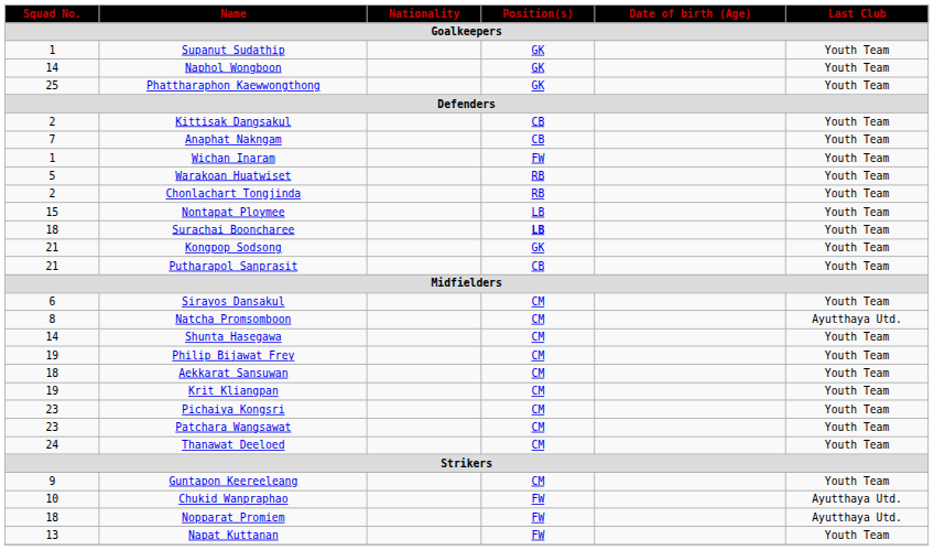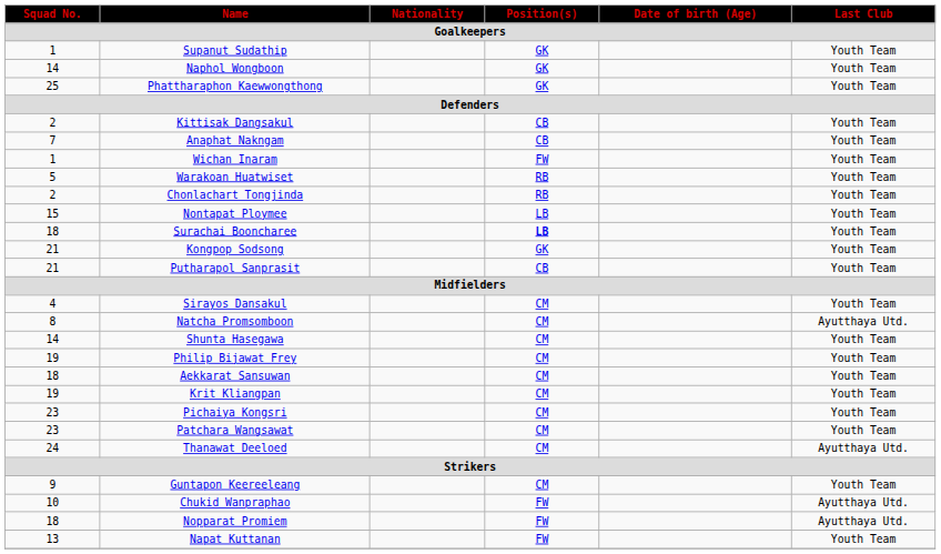 <table class="wikitable" style="text-align:center; font-size:90%; width:80%;">
 <tr>
 <th style="background:#000000; color:#d30000; text-align:center;">Squad No.</th>
 <th style="background:#000000; color:#d30000; text-align:center;">Name</th>
 <th style="background:#000000; color:#d30000; text-align:center;">Nationality</th>
 <th style="background:#000000; color:#d30000; text-align:center;">Position(s)</th>
 <th style="background:#000000; color:#d30000; text-align:center;">Date of birth (Age)</th>
 <th style="background:#000000; color:#d30000; text-align:center;">Last Club</th>
 </tr>
 <tr>
 <th colspan="6" style="background:#DCDCDC; text-align:center;">Goalkeepers</th>
 </tr>
 <tr>
 <td>1</td>
 <td><a href='#'>Supanut Sudathip</a></td>
 <td></td>
 <td><a href='#'>GK</a></td>
 <td></td>
 <td>Youth Team</td>
 </tr>
 <tr>
 <td>14</td>
 <td><a href='#'>Naphol Wongboon</a></td>
 <td></td>
 <td><a href='#'>GK</a></td>
 <td></td>
 <td>Youth Team</td>
 </tr>
 <tr>
 <td>25</td>
 <td><a href='#'>Phattharaphon Kaewwongthong</a></td>
 <td></td>
 <td><a href='#'>GK</a></td>
 <td></td>
 <td>Youth Team</td>
 </tr>
 <tr>
 <th colspan="6" style="background:#DCDCDC; text-align:center;">Defenders</th>
 </tr>
 <tr>
 <td>2</td>
 <td><a href='#'>Kittisak Dangsakul</a></td>
 <td></td>
 <td><a href='#'>CB</a></td>
 <td></td>
 <td>Youth Team</td>
 </tr>
 <tr>
 <td>7</td>
 <td><a href='#'>Anaphat Nakngam</a></td>
 <td></td>
 <td><a href='#'>CB</a></td>
 <td></td>
 <td>Youth Team</td>
 </tr>
 <tr>
 <td>1</td>
 <td><a href='#'>Wichan Inaram</a></td>
 <td></td>
 <td><a href='#'>FW</a></td>
 <td></td>
 <td>Youth Team</td>
 </tr>
 <tr>
 <td>5</td>
 <td><a href='#'>Warakoan Huatwiset</a></td>
 <td></td>
 <td><a href='#'>RB</a></td>
 <td></td>
 <td>Youth Team</td>
 </tr>
 <tr>
 <td>2</td>
 <td><a href='#'>Chonlachart Tongjinda</a></td>
 <td></td>
 <td><a href='#'>RB</a></td>
 <td></td>
 <td>Youth Team</td>
 </tr>
 <tr>
 <td>15</td>
 <td><a href='#'>Nontapat Ploymee</a></td>
 <td></td>
 <td><a href='#'>LB</a></td>
 <td></td>
 <td>Youth Team</td>
 </tr>
 <tr>
 <td>18</td>
 <td><a href='#'>Surachai Booncharee</a></td>
 <td></td>
 <td><strong><a href='#'>LB</a></strong></td>
 <td></td>
 <td>Youth Team</td>
 </tr>
 <tr>
 <td>21</td>
 <td><a href='#'>Kongpop Sodsong</a></td>
 <td></td>
 <td><a href='#'>GK</a></td>
 <td></td>
 <td>Youth Team</td>
 </tr>
 <tr>
 <td>21</td>
 <td><a href='#'>Putharapol Sanprasit</a></td>
 <td></td>
 <td><a href='#'>CB</a></td>
 <td></td>
 <td>Youth Team</td>
 </tr>
 <tr>
 <th colspan="6" style="background:#DCDCDC; text-align:center;">Midfielders</th>
 </tr>
 <tr>
-<td>6</td>
+<td>4</td>
 <td><a href='#'>Sirayos Dansakul</a></td>
 <td></td>
 <td><a href='#'>CM</a></td>
 <td></td>
 <td>Youth Team</td>
 </tr>
 <tr>
 <td>8</td>
 <td><a href='#'>Natcha Promsomboon</a></td>
 <td></td>
 <td><a href='#'>CM</a></td>
 <td></td>
 <td> Ayutthaya Utd.</td>
 </tr>
 <tr>
 <td>14</td>
 <td><a href='#'>Shunta Hasegawa</a></td>
 <td></td>
 <td><a href='#'>CM</a></td>
 <td></td>
 <td>Youth Team</td>
 </tr>
 <tr>
 <td>19</td>
 <td><a href='#'>Philip Bijawat Frey</a></td>
 <td></td>
 <td><a href='#'>CM</a></td>
 <td></td>
 <td>Youth Team</td>
 </tr>
 <tr>
 <td>18</td>
 <td><a href='#'>Aekkarat Sansuwan</a></td>
 <td></td>
 <td><a href='#'>CM</a></td>
 <td></td>
 <td>Youth Team</td>
 </tr>
 <tr>
 <td>19</td>
 <td><a href='#'>Krit Kliangpan</a></td>
 <td></td>
 <td><a href='#'>CM</a></td>
 <td></td>
 <td>Youth Team</td>
 </tr>
 <tr>
 <td>23</td>
 <td><a href='#'>Pichaiya Kongsri</a></td>
 <td></td>
 <td><a href='#'>CM</a></td>
 <td></td>
 <td>Youth Team</td>
 </tr>
 <tr>
 <td>23</td>
 <td><a href='#'>Patchara Wangsawat</a></td>
 <td></td>
 <td><a href='#'>CM</a></td>
 <td></td>
 <td>Youth Team</td>
 </tr>
 <tr>
 <td>24</td>
 <td><a href='#'>Thanawat Deeloed</a></td>
 <td></td>
 <td><a href='#'>CM</a></td>
 <td></td>
-<td>Youth Team</td>
+<td> Ayutthaya Utd.</td>
 </tr>
 <tr>
 <th colspan="6" style="background:#DCDCDC; text-align:center;">Strikers</th>
 </tr>
 <tr>
 <td>9</td>
 <td><a href='#'>Guntapon Keereeleang</a></td>
 <td></td>
 <td><a href='#'>CM</a></td>
 <td></td>
 <td>Youth Team</td>
 </tr>
 <tr>
 <td>10</td>
 <td><a href='#'>Chukid Wanpraphao</a></td>
 <td></td>
 <td><a href='#'>FW</a></td>
 <td></td>
 <td> Ayutthaya Utd.</td>
 </tr>
 <tr>
 <td>18</td>
 <td><a href='#'>Nopparat Promiem</a></td>
 <td></td>
 <td><a href='#'>FW</a></td>
 <td></td>
 <td> Ayutthaya Utd.</td>
 </tr>
 <tr>
 <td>13</td>
 <td><a href='#'>Napat Kuttanan</a></td>
 <td></td>
 <td><a href='#'>FW</a></td>
 <td></td>
 <td>Youth Team</td>
 </tr>
 <tr>
 </tr>
 </table>
